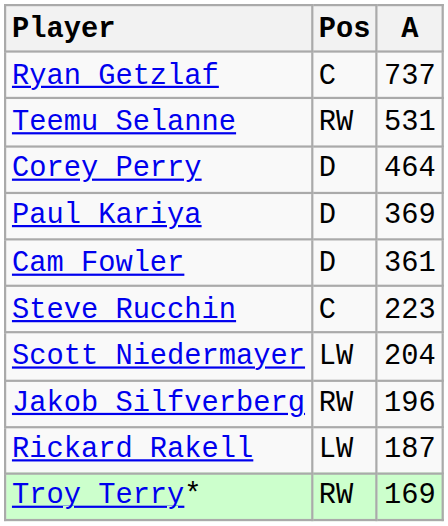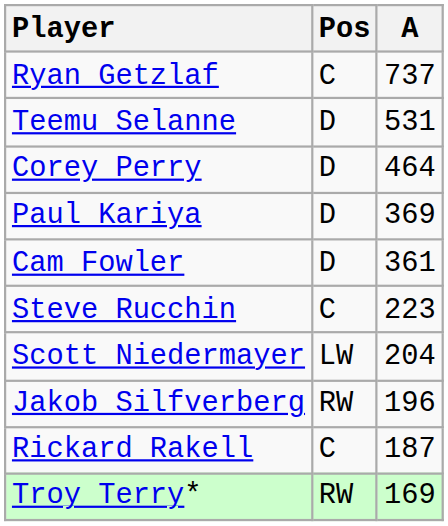 <table class="wikitable">
 <tr>
 <th style="text-align:left;">Player</th>
 <th>Pos</th>
 <th>A</th>
 </tr>
 <tr>
 <td style="text-align:left;"><a href='#'>Ryan Getzlaf</a></td>
 <td>C</td>
 <td>737</td>
 </tr>
 <tr>
 <td style="text-align:left;"><a href='#'>Teemu Selanne</a></td>
-<td>RW</td>
+<td>D</td>
 <td>531</td>
 </tr>
 <tr>
 <td style="text-align:left;"><a href='#'>Corey Perry</a></td>
 <td>D</td>
 <td>464</td>
 </tr>
 <tr>
 <td style="text-align:left;"><a href='#'>Paul Kariya</a></td>
 <td>D</td>
 <td>369</td>
 </tr>
 <tr>
 <td style="text-align:left;"><a href='#'>Cam Fowler</a></td>
 <td>D</td>
 <td>361</td>
 </tr>
 <tr>
 <td style="text-align:left;"><a href='#'>Steve Rucchin</a></td>
 <td>C</td>
 <td>223</td>
 </tr>
 <tr>
 <td style="text-align:left;"><a href='#'>Scott Niedermayer</a></td>
 <td>LW</td>
 <td>204</td>
 </tr>
 <tr>
 <td style="text-align:left;"><a href='#'>Jakob Silfverberg</a></td>
 <td>RW</td>
 <td>196</td>
 </tr>
 <tr>
 <td style="text-align:left;"><a href='#'>Rickard Rakell</a></td>
-<td>LW</td>
+<td>C</td>
 <td>187</td>
 </tr>
 <tr style="background:#cfc;">
 <td style="text-align:left;"><a href='#'>Troy Terry</a>*</td>
 <td>RW</td>
 <td>169</td>
 </tr>
 </table>
